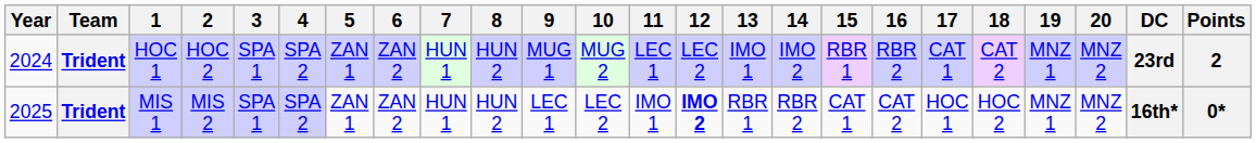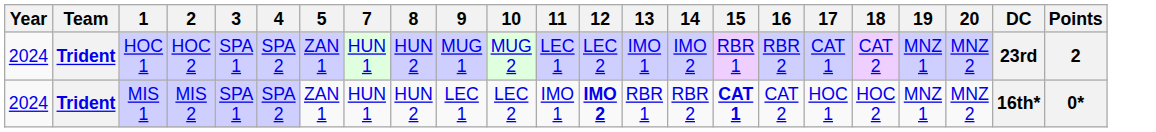 <table class="wikitable" style="text-align:center; font-size:85%">
 <tr>
 <th>Year</th>
 <th>Team</th>
 <th>1</th>
 <th>2</th>
 <th>3</th>
 <th>4</th>
 <th>5</th>
-<th>6</th>
 <th>7</th>
 <th>8</th>
 <th>9</th>
 <th>10</th>
 <th>11</th>
 <th>12</th>
 <th>13</th>
 <th>14</th>
 <th>15</th>
 <th>16</th>
 <th>17</th>
 <th>18</th>
 <th>19</th>
 <th>20</th>
 <th>DC</th>
 <th>Points</th>
 </tr>
 <tr>
 <td><a href='#'>2024</a></td>
 <th nowrap><a href='#'>Trident</a></th>
 <td style="background:#cfcfff;"><a href='#'>HOC<br>1</a><br></td>
 <td style="background:#cfcfff;"><a href='#'>HOC<br>2</a><br></td>
 <td style="background:#cfcfff;"><a href='#'>SPA<br>1</a><br></td>
 <td style="background:#cfcfff;"><a href='#'>SPA<br>2</a><br></td>
 <td style="background:#cfcfff;"><a href='#'>ZAN<br>1</a><br></td>
-<td style="background:#cfcfff;"><a href='#'>ZAN<br>2</a><br></td>
 <td style="background:#dfffdf;"><a href='#'>HUN<br>1</a><br></td>
 <td style="background:#cfcfff;"><a href='#'>HUN<br>2</a><br></td>
 <td style="background:#cfcfff;"><a href='#'>MUG<br>1</a><br></td>
 <td style="background:#dfffdf;"><a href='#'>MUG<br>2</a><br></td>
 <td style="background:#cfcfff;"><a href='#'>LEC<br>1</a><br></td>
 <td style="background:#cfcfff;"><a href='#'>LEC<br>2</a><br></td>
 <td style="background:#cfcfff;"><a href='#'>IMO<br>1</a><br></td>
 <td style="background:#cfcfff;"><a href='#'>IMO<br>2</a><br></td>
 <td style="background:#efcfff;"><a href='#'>RBR<br>1</a><br></td>
 <td style="background:#cfcfff;"><a href='#'>RBR<br>2</a><br></td>
 <td style="background:#cfcfff;"><a href='#'>CAT<br>1</a><br></td>
 <td style="background:#efcfff;"><a href='#'>CAT<br>2</a><br></td>
 <td style="background:#cfcfff;"><a href='#'>MNZ<br>1</a><br></td>
 <td style="background:#cfcfff;"><a href='#'>MNZ<br>2</a><br></td>
 <th>23rd</th>
 <th>2</th>
 </tr>
 <tr>
-<td><a href='#'>2025</a></td>
+<td><a href='#'>2024</a></td>
 <th nowrap><a href='#'>Trident</a></th>
 <td style="background:#cfcfff;"><a href='#'>MIS<br>1</a><br></td>
 <td style="background:#cfcfff;"><a href='#'>MIS<br>2</a><br></td>
 <td style="background:#cfcfff;"><a href='#'>SPA<br>1</a><br></td>
 <td style="background:#cfcfff;"><a href='#'>SPA<br>2</a><br></td>
 <td style="background:#;"><a href='#'>ZAN<br>1</a></td>
-<td style="background:#;"><a href='#'>ZAN<br>2</a></td>
 <td style="background:#;"><a href='#'>HUN<br>1</a></td>
 <td style="background:#;"><a href='#'>HUN<br>2</a></td>
 <td style="background:#;"><a href='#'>LEC<br>1</a></td>
 <td style="background:#;"><a href='#'>LEC<br>2</a></td>
 <td style="background:#;"><a href='#'>IMO<br>1</a></td>
 <td style="background:#;"><strong><a href='#'>IMO<br>2</a></strong></td>
 <td style="background:#;"><a href='#'>RBR<br>1</a></td>
 <td style="background:#;"><a href='#'>RBR<br>2</a></td>
-<td style="background:#;"><a href='#'>CAT<br>1</a></td>
+<td style="background:#;"><strong><a href='#'>CAT<br>1</a></strong></td>
 <td style="background:#;"><a href='#'>CAT<br>2</a></td>
 <td style="background:#;"><a href='#'>HOC<br>1</a></td>
 <td style="background:#;"><a href='#'>HOC<br>2</a></td>
 <td style="background:#;"><a href='#'>MNZ<br>1</a></td>
 <td style="background:#;"><a href='#'>MNZ<br>2</a></td>
 <th>16th*</th>
 <th>0*</th>
 </tr>
 </table>
